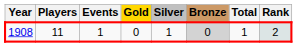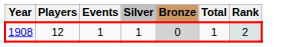 <table class="wikitable sortable collapsible collapsed">
 <tr>
 <th>Year</th>
 <th>Players</th>
 <th>Events</th>
-<th style="text-align:center; background-color:gold;"><strong>Gold</strong></th>
 <th style="text-align:center; background-color:silver;"><strong>Silver</strong></th>
 <th style="text-align:center; background-color:#c96;"><strong>Bronze</strong></th>
 <th>Total</th>
 <th>Rank</th>
 </tr>
 <tr style="text-align:center;border: 3px solid red">
 <td><a href='#'>1908</a></td>
-<td>11</td>
+<td>12</td>
 <td>1</td>
-<td>0</td>
 <td>1</td>
 <td style="background: lightgrey;">0</td>
 <td>1</td>
 <td style="background-color:#dce5e5">2</td>
 </tr>
 </table>
